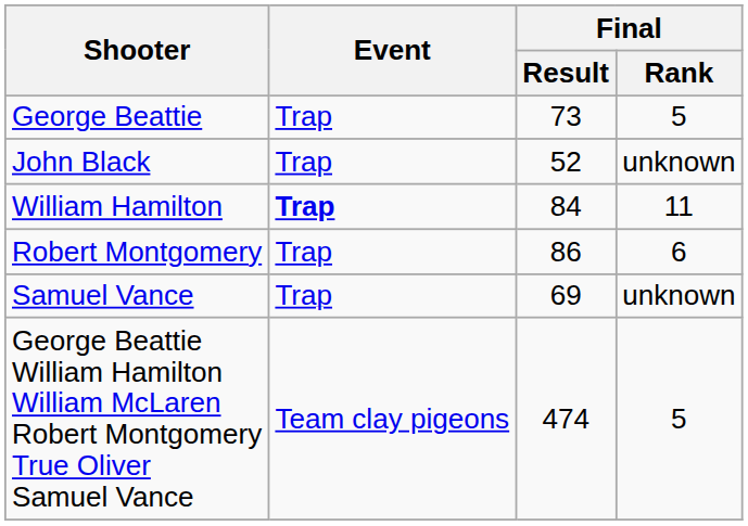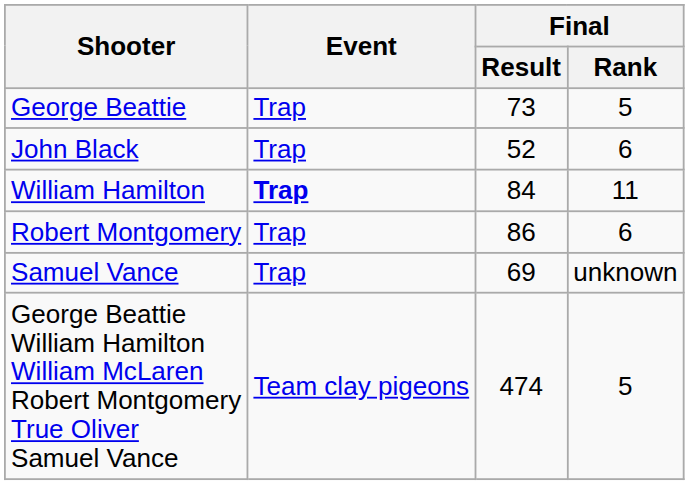 <table class=wikitable style="font-size:90%">
 <tr>
 <th rowspan=2>Shooter</th>
 <th rowspan=2>Event</th>
 <th colspan=2>Final</th>
 </tr>
 <tr>
 <th>Result</th>
 <th>Rank</th>
 </tr>
 <tr>
 <td><a href='#'>George Beattie</a></td>
 <td><a href='#'>Trap</a></td>
 <td align=center>73</td>
 <td align=center>5</td>
 </tr>
 <tr>
 <td><a href='#'>John Black</a></td>
 <td><a href='#'>Trap</a></td>
 <td align=center>52</td>
-<td align=center>unknown</td>
+<td align=center>6</td>
 </tr>
 <tr>
 <td><a href='#'>William Hamilton</a></td>
 <td><strong><a href='#'>Trap</a></strong></td>
 <td align=center>84</td>
 <td align=center>11</td>
 </tr>
 <tr>
 <td><a href='#'>Robert Montgomery</a></td>
 <td><a href='#'>Trap</a></td>
 <td align=center>86</td>
 <td align=center>6</td>
 </tr>
 <tr>
 <td><a href='#'>Samuel Vance</a></td>
 <td><a href='#'>Trap</a></td>
 <td align=center>69</td>
 <td align=center>unknown</td>
 </tr>
 <tr>
 <td>George Beattie <br> William Hamilton <br> <a href='#'>William McLaren</a> <br> Robert Montgomery <br> <a href='#'>True Oliver</a> <br> Samuel Vance</td>
 <td><a href='#'>Team clay pigeons</a></td>
 <td align=center>474</td>
 <td align=center>5</td>
 </tr>
 </table>
